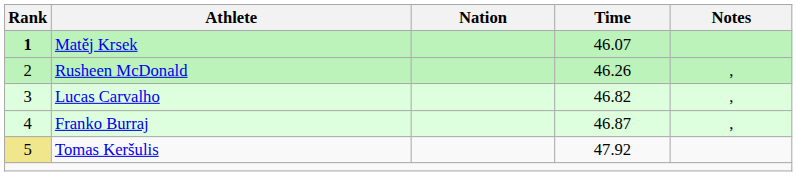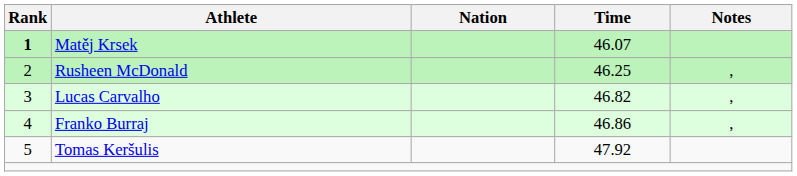 <table class="wikitable sortable" style="text-align:center;width: 60%;">
 <tr>
 <th scope="col" style="width: 10px;">Rank</th>
 <th scope="col">Athlete</th>
 <th scope="col">Nation</th>
 <th scope="col">Time</th>
 <th scope="col">Notes</th>
 </tr>
 <tr bgcolor=bbf3bb>
 <td><strong>1</strong></td>
 <td align=left><a href='#'>Matěj Krsek</a></td>
 <td align=left></td>
 <td>46.07</td>
 <td></td>
 </tr>
 <tr bgcolor=bbf3bb>
 <td>2</td>
 <td align=left><a href='#'>Rusheen McDonald</a></td>
 <td align=left></td>
-<td>46.26</td>
+<td>46.25</td>
 <td>, </td>
 </tr>
 <tr bgcolor=ddffdd>
 <td>3</td>
 <td align=left><a href='#'>Lucas Carvalho</a></td>
 <td align=left></td>
 <td>46.82</td>
 <td>, </td>
 </tr>
 <tr bgcolor=ddffdd>
 <td>4</td>
 <td align=left><a href='#'>Franko Burraj</a></td>
 <td align=left></td>
-<td>46.87</td>
+<td>46.86</td>
 <td>, </td>
 </tr>
 <tr>
-<td style="background: khaki;">5</td>
+<td>5</td>
 <td align=left><a href='#'>Tomas Keršulis</a></td>
 <td align=left></td>
 <td>47.92</td>
 <td></td>
 </tr>
 <tr class="sortbottom">
 <td colspan="5"></td>
 </tr>
 </table>
